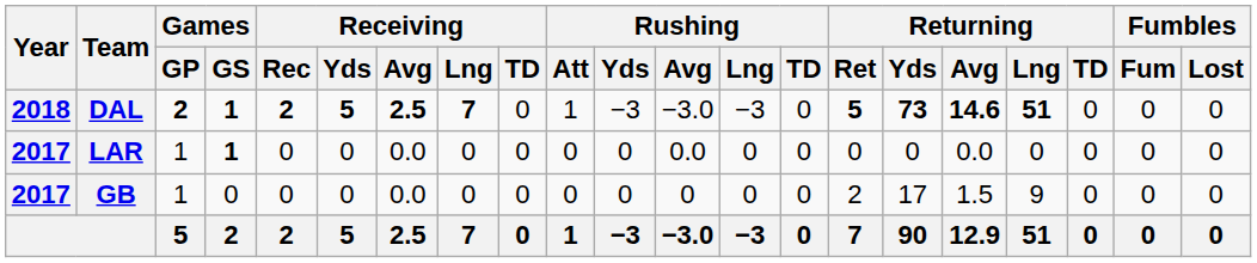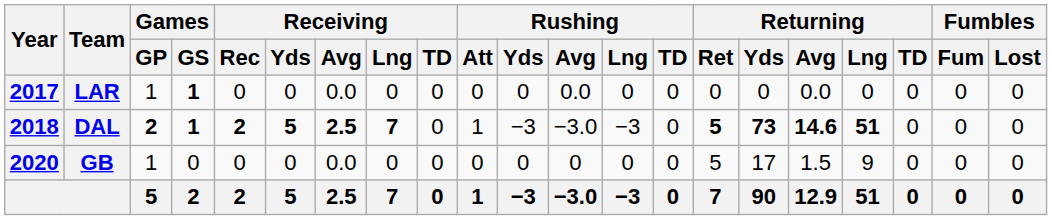 <table class="wikitable" style="text-align: center;">
 <tr>
 <th rowspan="2">Year</th>
 <th rowspan="2">Team</th>
 <th colspan="2">Games</th>
 <th colspan="5">Receiving</th>
 <th colspan="5">Rushing</th>
 <th colspan="5">Returning</th>
 <th colspan="2">Fumbles</th>
 </tr>
 <tr>
 <th>GP</th>
 <th>GS</th>
 <th>Rec</th>
 <th>Yds</th>
 <th>Avg</th>
 <th>Lng</th>
 <th>TD</th>
 <th>Att</th>
 <th>Yds</th>
 <th>Avg</th>
 <th>Lng</th>
 <th>TD</th>
 <th>Ret</th>
 <th>Yds</th>
 <th>Avg</th>
 <th>Lng</th>
 <th>TD</th>
 <th>Fum</th>
 <th>Lost</th>
 </tr>
 <tr>
+<th><a href='#'>2017</a></th>
+<th><a href='#'>LAR</a></th>
+<td>1</td>
+<td><strong>1</strong></td>
+<td>0</td>
+<td>0</td>
+<td>0.0</td>
+<td>0</td>
+<td>0</td>
+<td>0</td>
+<td>0</td>
+<td>0.0</td>
+<td>0</td>
+<td>0</td>
+<td>0</td>
+<td>0</td>
+<td>0.0</td>
+<td>0</td>
+<td>0</td>
+<td>0</td>
+<td>0</td>
+</tr>
+<tr>
 <th><a href='#'>2018</a></th>
 <th><a href='#'>DAL</a></th>
 <td><strong>2</strong></td>
 <td><strong>1</strong></td>
 <td><strong>2</strong></td>
 <td><strong>5</strong></td>
 <td><strong>2.5</strong></td>
 <td><strong>7</strong></td>
 <td>0</td>
 <td>1</td>
 <td>−3</td>
 <td>−3.0</td>
 <td>−3</td>
 <td>0</td>
 <td><strong>5</strong></td>
 <td><strong>73</strong></td>
 <td><strong>14.6</strong></td>
 <td><strong>51</strong></td>
 <td>0</td>
 <td>0</td>
 <td>0</td>
 </tr>
 <tr>
-<th><a href='#'>2017</a></th>
-<th><a href='#'>LAR</a></th>
-<td>1</td>
-<td><strong>1</strong></td>
-<td>0</td>
-<td>0</td>
-<td>0.0</td>
-<td>0</td>
-<td>0</td>
-<td>0</td>
-<td>0</td>
-<td>0.0</td>
-<td>0</td>
-<td>0</td>
-<td>0</td>
-<td>0</td>
-<td>0.0</td>
-<td>0</td>
-<td>0</td>
-<td>0</td>
-<td>0</td>
-</tr>
-<tr>
-<th><a href='#'>2017</a></th>
+<th><a href='#'>2020</a></th>
 <th><a href='#'>GB</a></th>
 <td>1</td>
 <td>0</td>
 <td>0</td>
 <td>0</td>
 <td>0.0</td>
 <td>0</td>
 <td>0</td>
 <td>0</td>
 <td>0</td>
 <td>0</td>
 <td>0</td>
 <td>0</td>
-<td>2</td>
+<td>5</td>
 <td>17</td>
 <td>1.5</td>
 <td>9</td>
 <td>0</td>
 <td>0</td>
 <td>0</td>
 </tr>
 <tr>
 <th colspan="2"></th>
 <th>5</th>
 <th>2</th>
 <th>2</th>
 <th>5</th>
 <th>2.5</th>
 <th>7</th>
 <th>0</th>
 <th>1</th>
 <th>−3</th>
 <th>−3.0</th>
 <th>−3</th>
 <th>0</th>
 <th>7</th>
 <th>90</th>
 <th>12.9</th>
 <th>51</th>
 <th>0</th>
 <th>0</th>
 <th>0</th>
 </tr>
 </table>
